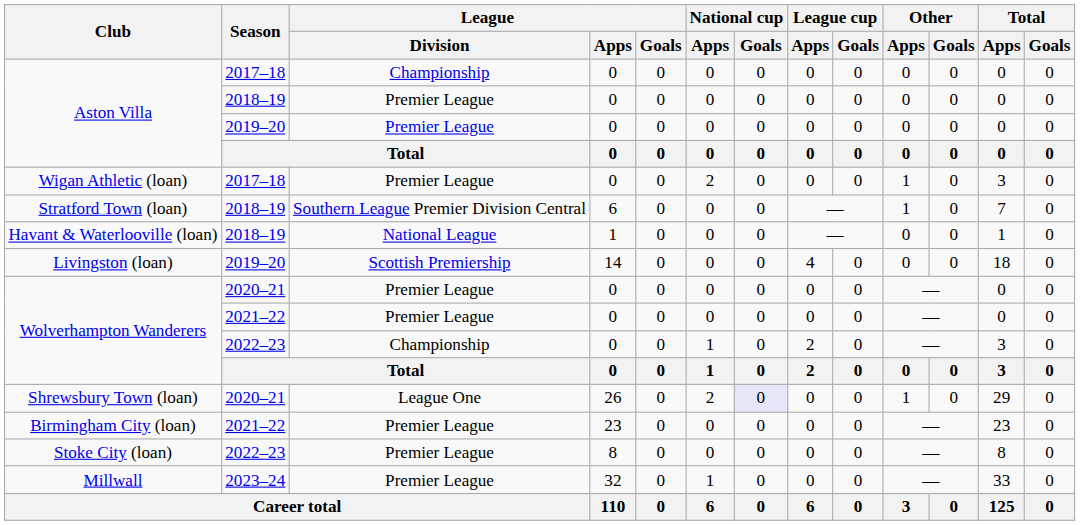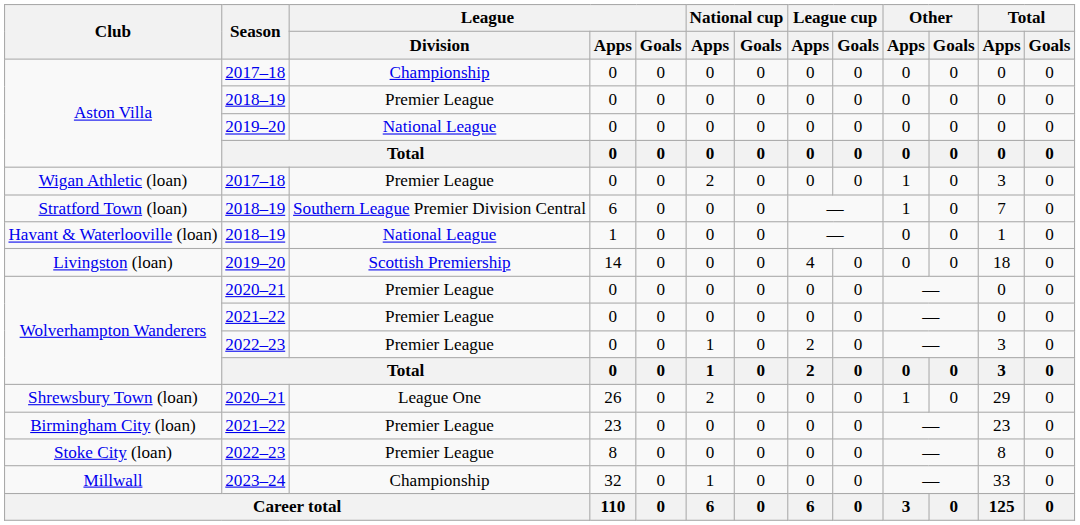 <table class=wikitable style="text-align:center">
 <tr>
 <th rowspan="2">Club</th>
 <th rowspan="2">Season</th>
 <th colspan="3">League</th>
 <th colspan="2">National cup</th>
 <th colspan="2">League cup</th>
 <th colspan="2">Other</th>
 <th colspan="2">Total</th>
 </tr>
 <tr>
 <th>Division</th>
 <th>Apps</th>
 <th>Goals</th>
 <th>Apps</th>
 <th>Goals</th>
 <th>Apps</th>
 <th>Goals</th>
 <th>Apps</th>
 <th>Goals</th>
 <th>Apps</th>
 <th>Goals</th>
 </tr>
 <tr>
 <td rowspan=4><a href='#'>Aston Villa</a></td>
 <td><a href='#'>2017–18</a></td>
 <td><a href='#'>Championship</a></td>
 <td>0</td>
 <td>0</td>
 <td>0</td>
 <td>0</td>
 <td>0</td>
 <td>0</td>
 <td>0</td>
 <td>0</td>
 <td>0</td>
 <td>0</td>
 </tr>
 <tr>
 <td><a href='#'>2018–19</a></td>
 <td>Premier League</td>
 <td>0</td>
 <td>0</td>
 <td>0</td>
 <td>0</td>
 <td>0</td>
 <td>0</td>
 <td>0</td>
 <td>0</td>
 <td>0</td>
 <td>0</td>
 </tr>
 <tr>
 <td><a href='#'>2019–20</a></td>
-<td><a href='#'>Premier League</a></td>
+<td><a href='#'>National League</a></td>
 <td>0</td>
 <td>0</td>
 <td>0</td>
 <td>0</td>
 <td>0</td>
 <td>0</td>
 <td>0</td>
 <td>0</td>
 <td>0</td>
 <td>0</td>
 </tr>
 <tr>
 <th colspan=2>Total</th>
 <th>0</th>
 <th>0</th>
 <th>0</th>
 <th>0</th>
 <th>0</th>
 <th>0</th>
 <th>0</th>
 <th>0</th>
 <th>0</th>
 <th>0</th>
 </tr>
 <tr>
 <td><a href='#'>Wigan Athletic</a> (loan)</td>
 <td><a href='#'>2017–18</a></td>
 <td>Premier League</td>
 <td>0</td>
 <td>0</td>
 <td>2</td>
 <td>0</td>
 <td>0</td>
 <td>0</td>
 <td>1</td>
 <td>0</td>
 <td>3</td>
 <td>0</td>
 </tr>
 <tr>
 <td><a href='#'>Stratford Town</a> (loan)</td>
 <td><a href='#'>2018–19</a></td>
 <td><a href='#'>Southern League</a> Premier Division Central</td>
 <td>6</td>
 <td>0</td>
 <td>0</td>
 <td>0</td>
 <td colspan="2">—</td>
 <td>1</td>
 <td>0</td>
 <td>7</td>
 <td>0</td>
 </tr>
 <tr>
 <td><a href='#'>Havant & Waterlooville</a> (loan)</td>
 <td><a href='#'>2018–19</a></td>
 <td><a href='#'>National League</a></td>
 <td>1</td>
 <td>0</td>
 <td>0</td>
 <td>0</td>
 <td colspan="2">—</td>
 <td>0</td>
 <td>0</td>
 <td>1</td>
 <td>0</td>
 </tr>
 <tr>
 <td><a href='#'>Livingston</a> (loan)</td>
 <td><a href='#'>2019–20</a></td>
 <td><a href='#'>Scottish Premiership</a></td>
 <td>14</td>
 <td>0</td>
 <td>0</td>
 <td>0</td>
 <td>4</td>
 <td>0</td>
 <td>0</td>
 <td>0</td>
 <td>18</td>
 <td>0</td>
 </tr>
 <tr>
 <td rowspan=4><a href='#'>Wolverhampton Wanderers</a></td>
 <td><a href='#'>2020–21</a></td>
 <td>Premier League</td>
 <td>0</td>
 <td>0</td>
 <td>0</td>
 <td>0</td>
 <td>0</td>
 <td>0</td>
 <td colspan="2">—</td>
 <td>0</td>
 <td>0</td>
 </tr>
 <tr>
 <td><a href='#'>2021–22</a></td>
 <td>Premier League</td>
 <td>0</td>
 <td>0</td>
 <td>0</td>
 <td>0</td>
 <td>0</td>
 <td>0</td>
 <td colspan="2">—</td>
 <td>0</td>
 <td>0</td>
 </tr>
 <tr>
 <td><a href='#'>2022–23</a></td>
-<td>Championship</td>
+<td>Premier League</td>
 <td>0</td>
 <td>0</td>
 <td>1</td>
 <td>0</td>
 <td>2</td>
 <td>0</td>
 <td colspan="2">—</td>
 <td>3</td>
 <td>0</td>
 </tr>
 <tr>
 <th colspan=2>Total</th>
 <th>0</th>
 <th>0</th>
 <th>1</th>
 <th>0</th>
 <th>2</th>
 <th>0</th>
 <th>0</th>
 <th>0</th>
 <th>3</th>
 <th>0</th>
 </tr>
 <tr>
 <td><a href='#'>Shrewsbury Town</a> (loan)</td>
 <td><a href='#'>2020–21</a></td>
 <td>League One</td>
 <td>26</td>
 <td>0</td>
 <td>2</td>
-<td style="background: lavender;">0</td>
+<td>0</td>
 <td>0</td>
 <td>0</td>
 <td>1</td>
 <td>0</td>
 <td>29</td>
 <td>0</td>
 </tr>
 <tr>
 <td><a href='#'>Birmingham City</a> (loan)</td>
 <td><a href='#'>2021–22</a></td>
 <td>Premier League</td>
 <td>23</td>
 <td>0</td>
 <td>0</td>
 <td>0</td>
 <td>0</td>
 <td>0</td>
 <td colspan="2">—</td>
 <td>23</td>
 <td>0</td>
 </tr>
 <tr>
 <td><a href='#'>Stoke City</a> (loan)</td>
 <td><a href='#'>2022–23</a></td>
 <td>Premier League</td>
 <td>8</td>
 <td>0</td>
 <td>0</td>
 <td>0</td>
 <td>0</td>
 <td>0</td>
 <td colspan="2">—</td>
 <td>8</td>
 <td>0</td>
 </tr>
 <tr>
 <td><a href='#'>Millwall</a></td>
 <td><a href='#'>2023–24</a></td>
-<td>Premier League</td>
+<td>Championship</td>
 <td>32</td>
 <td>0</td>
 <td>1</td>
 <td>0</td>
 <td>0</td>
 <td>0</td>
 <td colspan="2">—</td>
 <td>33</td>
 <td>0</td>
 </tr>
 <tr>
 <th colspan="3">Career total</th>
 <th>110</th>
 <th>0</th>
 <th>6</th>
 <th>0</th>
 <th>6</th>
 <th>0</th>
 <th>3</th>
 <th>0</th>
 <th>125</th>
 <th>0</th>
 </tr>
 </table>
